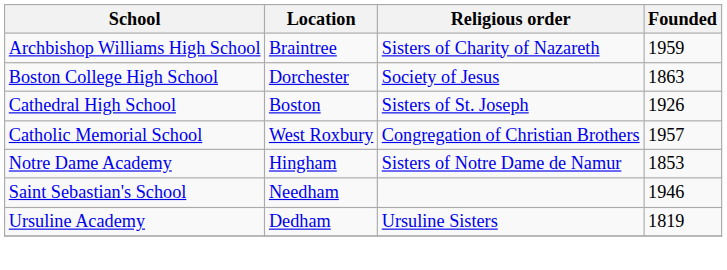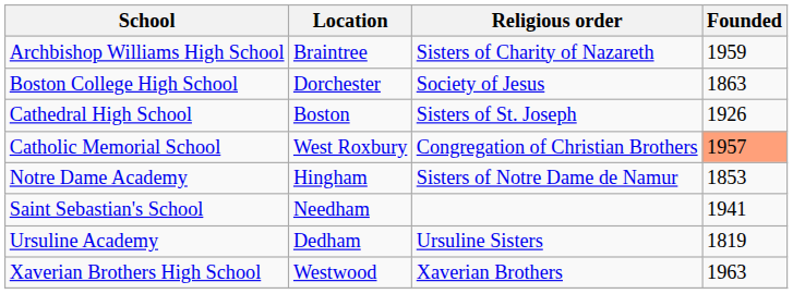 <table class="wikitable">
 <tr>
 <th>School</th>
 <th>Location</th>
 <th>Religious order</th>
 <th>Founded</th>
 </tr>
 <tr>
 <td><a href='#'>Archbishop Williams High School</a></td>
 <td><a href='#'>Braintree</a></td>
 <td><a href='#'>Sisters of Charity of Nazareth</a></td>
 <td>1959</td>
 </tr>
 <tr>
 <td><a href='#'>Boston College High School</a></td>
 <td><a href='#'>Dorchester</a></td>
 <td><a href='#'>Society of Jesus</a></td>
 <td>1863</td>
 </tr>
 <tr>
 <td><a href='#'>Cathedral High School</a></td>
 <td><a href='#'>Boston</a></td>
 <td><a href='#'>Sisters of St. Joseph</a></td>
 <td>1926</td>
 </tr>
 <tr>
 <td><a href='#'>Catholic Memorial School</a></td>
 <td><a href='#'>West Roxbury</a></td>
 <td><a href='#'>Congregation of Christian Brothers</a></td>
-<td>1957</td>
+<td style="background: lightsalmon;">1957</td>
 </tr>
 <tr>
 <td><a href='#'>Notre Dame Academy</a></td>
 <td><a href='#'>Hingham</a></td>
 <td><a href='#'>Sisters of Notre Dame de Namur</a></td>
 <td>1853</td>
 </tr>
 <tr>
 <td><a href='#'>Saint Sebastian's School</a></td>
 <td><a href='#'>Needham</a></td>
 <td></td>
-<td>1946</td>
+<td>1941</td>
 </tr>
 <tr>
 <td><a href='#'>Ursuline Academy</a></td>
 <td><a href='#'>Dedham</a></td>
 <td><a href='#'>Ursuline Sisters</a></td>
 <td>1819</td>
 </tr>
 <tr>
+<td><a href='#'>Xaverian Brothers High School</a></td>
+<td><a href='#'>Westwood</a></td>
+<td><a href='#'>Xaverian Brothers</a></td>
+<td>1963</td>
+</tr>
+<tr>
 </tr>
 </table>
